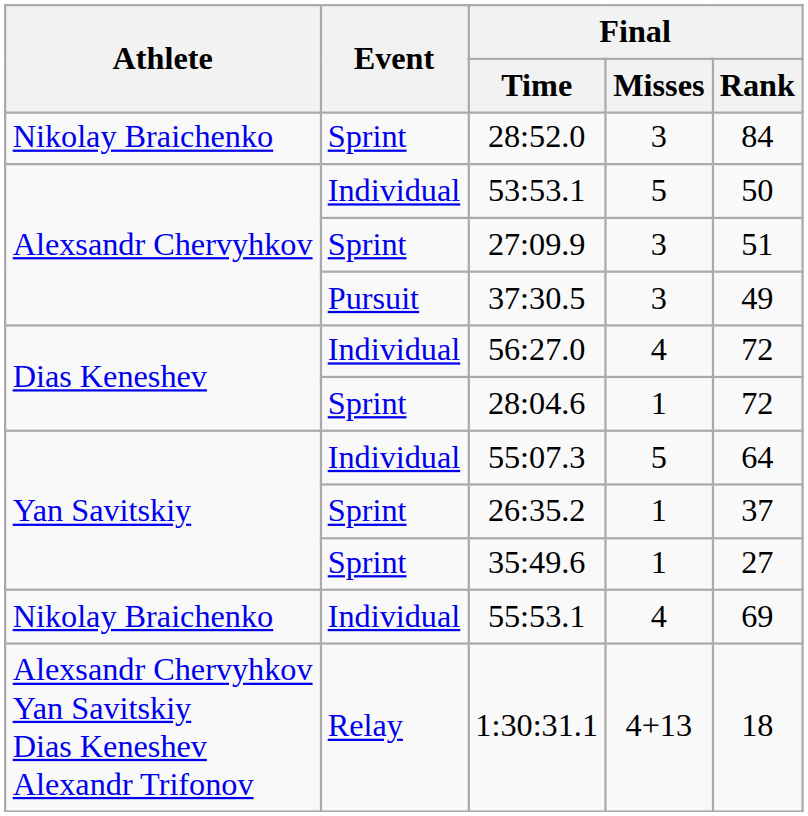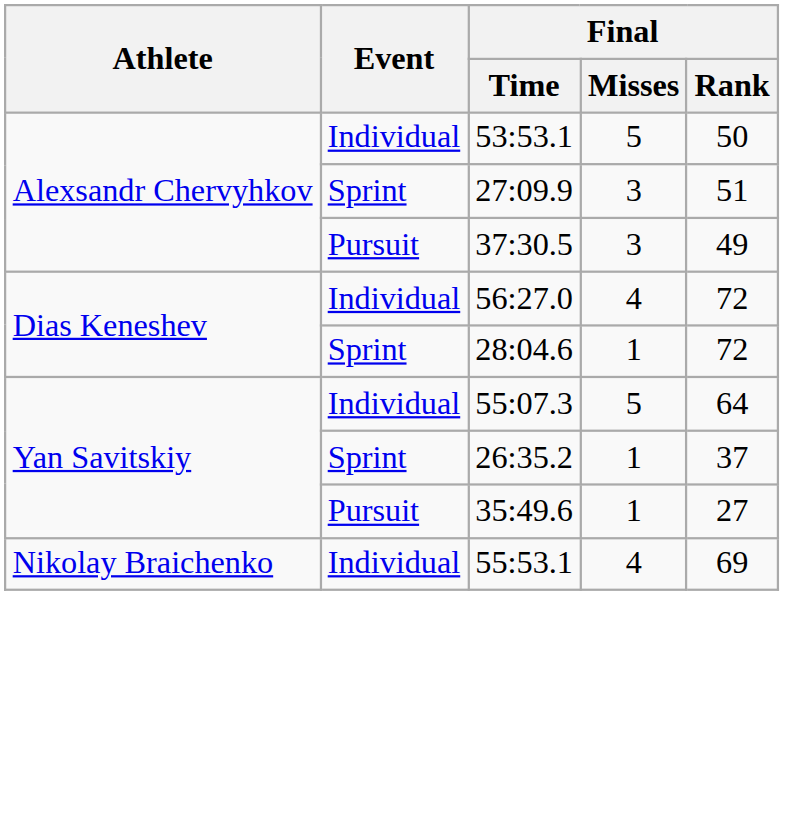 <table class="wikitable" style="font-size:90%">
 <tr>
 <th rowspan="2">Athlete</th>
 <th rowspan="2">Event</th>
 <th colspan="3">Final</th>
 </tr>
 <tr>
 <th>Time</th>
 <th>Misses</th>
 <th>Rank</th>
-</tr>
-<tr>
-<td><a href='#'>Nikolay Braichenko</a></td>
-<td><a href='#'>Sprint</a></td>
-<td align="center">28:52.0</td>
-<td align="center">3</td>
-<td align="center">84</td>
 </tr>
 <tr>
 <td rowspan=3><a href='#'>Alexsandr Chervyhkov</a></td>
 <td><a href='#'>Individual</a></td>
 <td align="center">53:53.1</td>
 <td align="center">5</td>
 <td align="center">50</td>
 </tr>
 <tr>
 <td><a href='#'>Sprint</a></td>
 <td align="center">27:09.9</td>
 <td align="center">3</td>
 <td align="center">51</td>
 </tr>
 <tr>
 <td><a href='#'>Pursuit</a></td>
 <td align="center">37:30.5</td>
 <td align="center">3</td>
 <td align="center">49</td>
 </tr>
 <tr>
 <td rowspan=2><a href='#'>Dias Keneshev</a></td>
 <td><a href='#'>Individual</a></td>
 <td align="center">56:27.0</td>
 <td align="center">4</td>
 <td align="center">72</td>
 </tr>
 <tr>
 <td><a href='#'>Sprint</a></td>
 <td align="center">28:04.6</td>
 <td align="center">1</td>
 <td align="center">72</td>
 </tr>
 <tr>
 <td rowspan=3><a href='#'>Yan Savitskiy</a></td>
 <td><a href='#'>Individual</a></td>
 <td align="center">55:07.3</td>
 <td align="center">5</td>
 <td align="center">64</td>
 </tr>
 <tr>
 <td><a href='#'>Sprint</a></td>
 <td align="center">26:35.2</td>
 <td align="center">1</td>
 <td align="center">37</td>
 </tr>
 <tr>
-<td><a href='#'>Sprint</a></td>
+<td><a href='#'>Pursuit</a></td>
 <td align="center">35:49.6</td>
 <td align="center">1</td>
 <td align="center">27</td>
 </tr>
 <tr>
 <td><a href='#'>Nikolay Braichenko</a></td>
 <td><a href='#'>Individual</a></td>
 <td align="center">55:53.1</td>
 <td align="center">4</td>
 <td align="center">69</td>
 </tr>
-<tr>
-<td><a href='#'>Alexsandr Chervyhkov</a><br><a href='#'>Yan Savitskiy</a><br><a href='#'>Dias Keneshev</a><br><a href='#'>Alexandr Trifonov</a></td>
-<td><a href='#'>Relay</a></td>
-<td align="center">1:30:31.1</td>
-<td align="center">4+13</td>
-<td align="center">18</td>
-</tr>
 </table>
